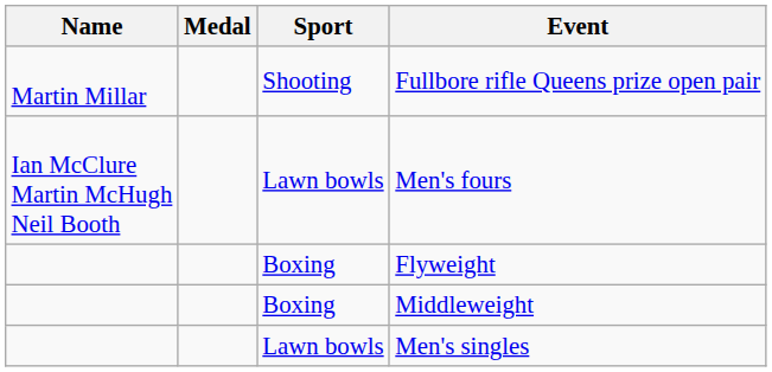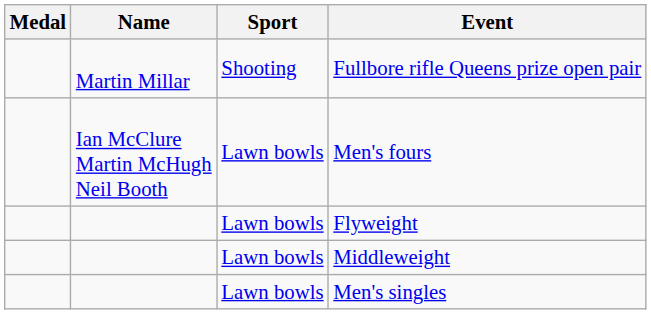 <table class="wikitable sortable" style=font-size:95%>
 <tr>
+<th>Medal</th>
 <th>Name</th>
-<th>Medal</th>
 <th>Sport</th>
 <th>Event</th>
 </tr>
 <tr>
+<td></td>
 <td><br><a href='#'>Martin Millar</a></td>
-<td></td>
 <td><a href='#'>Shooting</a></td>
 <td><a href='#'>Fullbore rifle Queens prize open pair</a></td>
 </tr>
 <tr>
+<td></td>
 <td><br><a href='#'>Ian McClure</a><br><a href='#'>Martin McHugh</a><br><a href='#'>Neil Booth</a></td>
-<td></td>
 <td><a href='#'>Lawn bowls</a></td>
 <td><a href='#'>Men's fours</a></td>
 </tr>
 <tr>
 <td></td>
 <td></td>
-<td><a href='#'>Boxing</a></td>
+<td><a href='#'>Lawn bowls</a></td>
 <td><a href='#'>Flyweight</a></td>
 </tr>
 <tr>
 <td></td>
 <td></td>
-<td><a href='#'>Boxing</a></td>
+<td><a href='#'>Lawn bowls</a></td>
 <td><a href='#'>Middleweight</a></td>
 </tr>
 <tr>
 <td></td>
 <td></td>
 <td><a href='#'>Lawn bowls</a></td>
 <td><a href='#'>Men's singles</a></td>
 </tr>
 </table>
